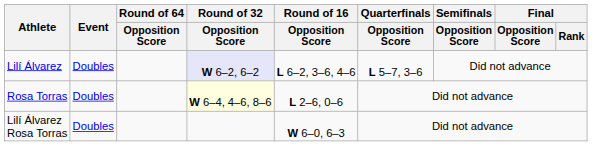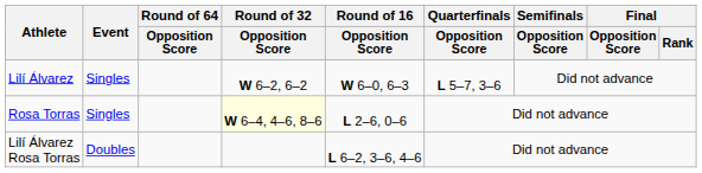 <table class=wikitable style="font-size:90%">
 <tr>
 <th rowspan=2>Athlete</th>
 <th rowspan=2>Event</th>
 <th>Round of 64</th>
 <th>Round of 32</th>
 <th>Round of 16</th>
 <th>Quarterfinals</th>
 <th>Semifinals</th>
 <th colspan=2>Final</th>
 </tr>
 <tr style="font-size:95%">
 <th>Opposition<br>Score</th>
 <th>Opposition<br>Score</th>
 <th>Opposition<br>Score</th>
 <th>Opposition<br>Score</th>
 <th>Opposition<br>Score</th>
 <th>Opposition<br>Score</th>
 <th>Rank</th>
 </tr>
 <tr align=center>
 <td align=left><a href='#'>Lilí Álvarez</a></td>
-<td align=left><a href='#'>Doubles</a></td>
+<td align=left><a href='#'>Singles</a></td>
 <td></td>
-<td style="background: lavender;"><br> <strong>W</strong> 6–2, 6–2</td>
-<td> <br> <strong>L</strong> 6–2, 3–6, 4–6</td>
+<td><br> <strong>W</strong> 6–2, 6–2</td>
+<td><br> <strong>W</strong> 6–0, 6–3</td>
 <td><br> <strong>L</strong> 5–7, 3–6</td>
 <td colspan=3>Did not advance</td>
 </tr>
 <tr align=center>
 <td align=left><a href='#'>Rosa Torras</a></td>
-<td align=left><a href='#'>Doubles</a></td>
+<td align=left><a href='#'>Singles</a></td>
 <td></td>
 <td style="background: lightyellow;"><br> <strong>W</strong> 6–4, 4–6, 8–6</td>
 <td><br> <strong>L</strong> 2–6, 0–6</td>
 <td colspan=4>Did not advance</td>
 </tr>
 <tr align=center>
 <td align=left>Lilí Álvarez <br> Rosa Torras</td>
 <td align=left><a href='#'>Doubles</a></td>
 <td></td>
 <td></td>
-<td><br> <strong>W</strong> 6–0, 6–3</td>
+<td> <br> <strong>L</strong> 6–2, 3–6, 4–6</td>
 <td colspan=4>Did not advance</td>
 </tr>
 </table>
